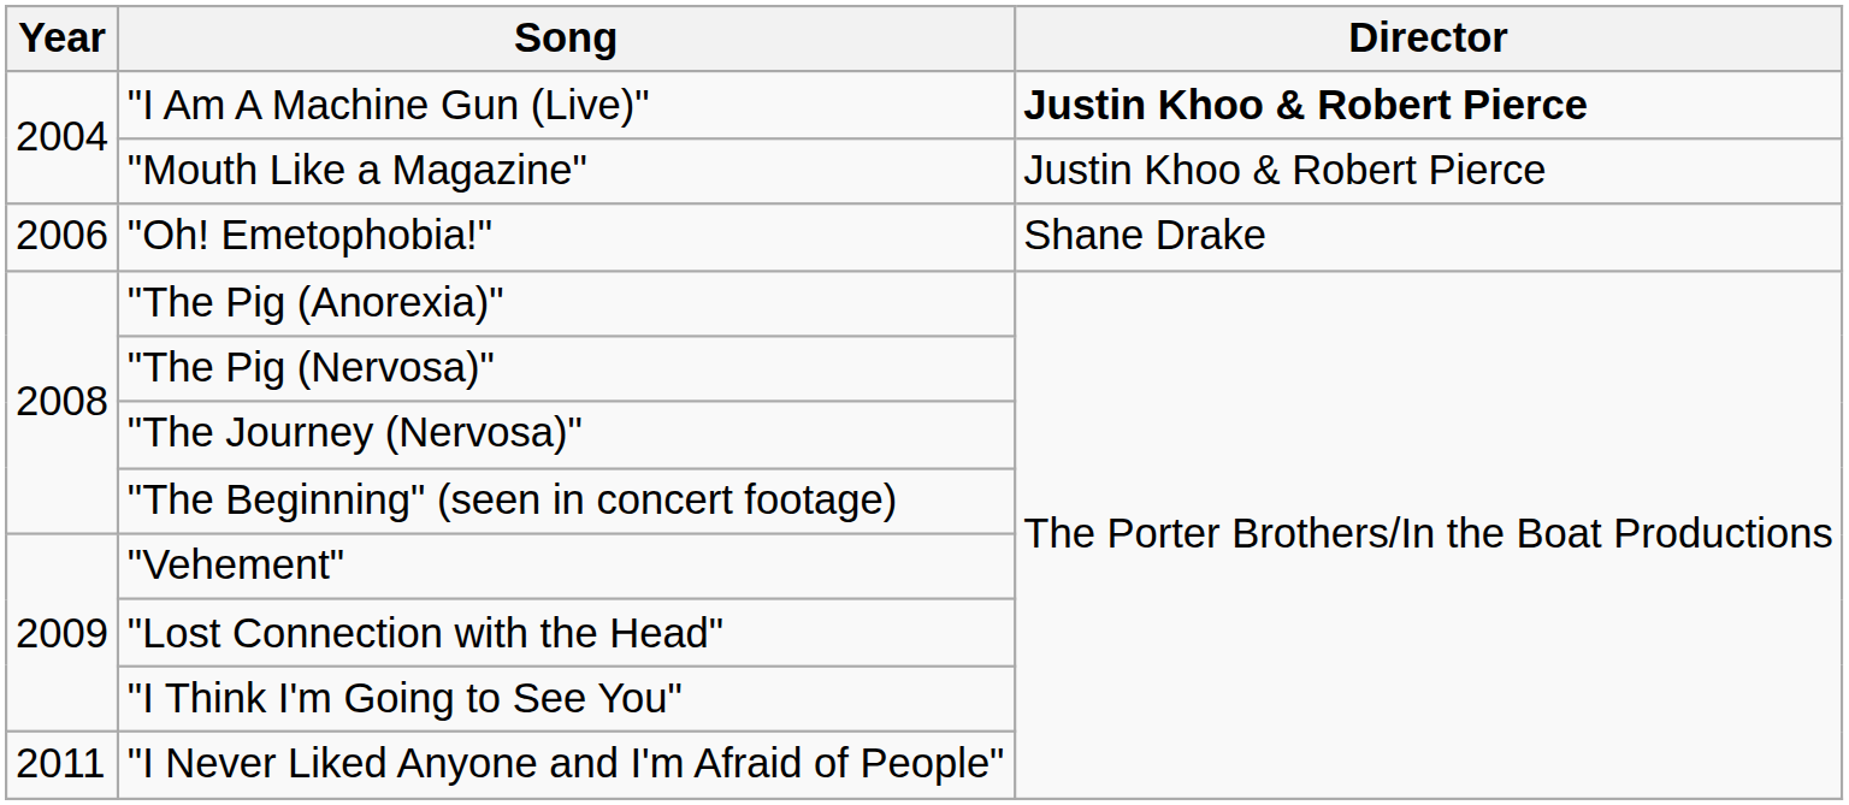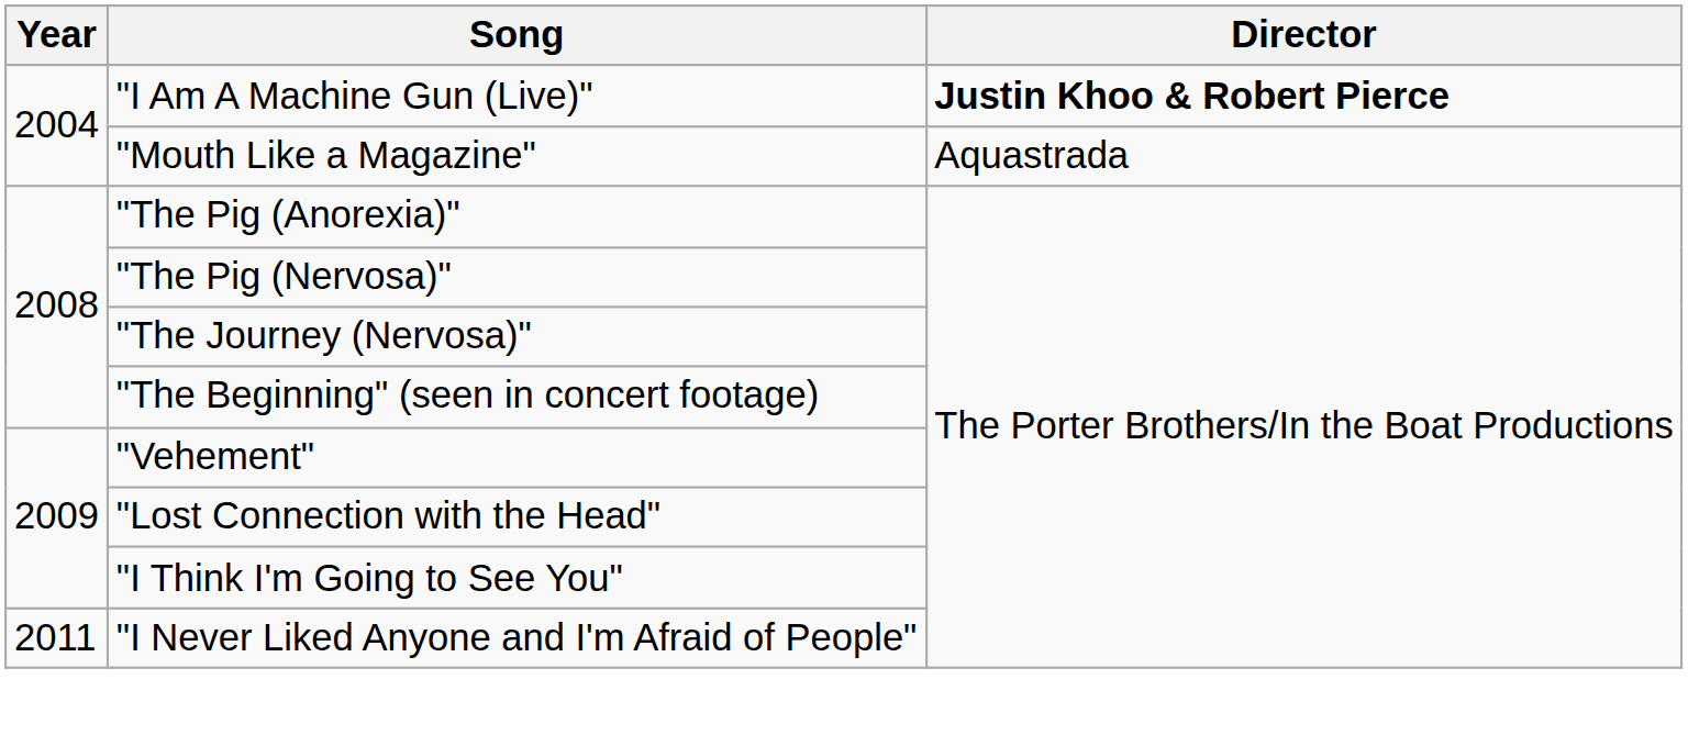 <table class="wikitable">
 <tr>
 <th>Year</th>
 <th>Song</th>
 <th>Director</th>
 </tr>
 <tr>
 <td rowspan="2">2004</td>
 <td>"I Am A Machine Gun (Live)"</td>
 <td><strong>Justin Khoo & Robert Pierce</strong></td>
 </tr>
 <tr>
 <td>"Mouth Like a Magazine"</td>
-<td>Justin Khoo & Robert Pierce</td>
-</tr>
-<tr>
-<td>2006</td>
-<td>"Oh! Emetophobia!"</td>
-<td>Shane Drake</td>
+<td>Aquastrada</td>
 </tr>
 <tr>
 <td rowspan="4">2008</td>
 <td>"The Pig (Anorexia)"</td>
 <td rowspan="8">The Porter Brothers/In the Boat Productions</td>
 </tr>
 <tr>
 <td>"The Pig (Nervosa)"</td>
 </tr>
 <tr>
 <td>"The Journey (Nervosa)"</td>
 </tr>
 <tr>
 <td>"The Beginning" (seen in concert footage)</td>
 </tr>
 <tr>
 <td rowspan="3">2009</td>
 <td>"Vehement"</td>
 </tr>
 <tr>
 <td>"Lost Connection with the Head"</td>
 </tr>
 <tr>
 <td>"I Think I'm Going to See You"</td>
 </tr>
 <tr>
 <td>2011</td>
 <td>"I Never Liked Anyone and I'm Afraid of People"</td>
 </tr>
 </table>
